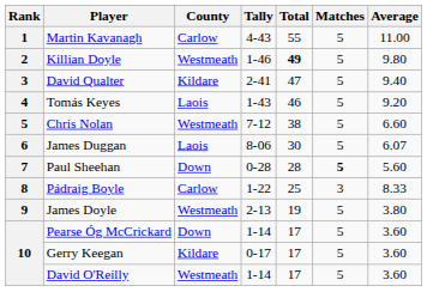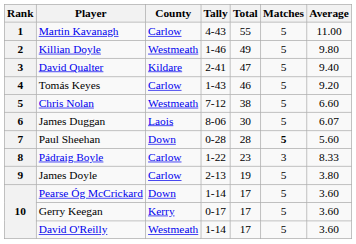 <table class="sortable wikitable">
 <tr>
 <th>Rank</th>
 <th>Player</th>
 <th>County</th>
 <th>Tally</th>
 <th>Total</th>
 <th>Matches</th>
 <th>Average</th>
 </tr>
 <tr>
 <th rowspan="1" align="center">1</th>
 <td><a href='#'>Martin Kavanagh</a></td>
 <td> <a href='#'>Carlow</a></td>
 <td align="center">4-43</td>
 <td align="center">55</td>
 <td align="center">5</td>
 <td align="center">11.00</td>
 </tr>
 <tr>
 <th align="center">2</th>
 <td><a href='#'>Killian Doyle</a></td>
 <td> <a href='#'>Westmeath</a></td>
 <td align="center">1-46</td>
-<td align="center"><strong>49</strong></td>
+<td align="center">49</td>
 <td align="center">5</td>
 <td align="center">9.80</td>
 </tr>
 <tr>
 <th>3</th>
 <td><a href='#'>David Qualter</a></td>
 <td> <a href='#'>Kildare</a></td>
 <td align="center">2-41</td>
 <td align="center">47</td>
 <td align="center">5</td>
 <td align="center">9.40</td>
 </tr>
 <tr>
 <th>4</th>
 <td>Tomás Keyes</td>
-<td> <a href='#'>Laois</a></td>
+<td> <a href='#'>Carlow</a></td>
 <td align="center">1-43</td>
 <td align="center">46</td>
 <td align="center">5</td>
 <td align="center">9.20</td>
 </tr>
 <tr>
 <th>5</th>
 <td><a href='#'>Chris Nolan</a></td>
 <td> <a href='#'>Westmeath</a></td>
 <td align="center">7-12</td>
 <td align="center">38</td>
 <td align="center">5</td>
 <td align="center">6.60</td>
 </tr>
 <tr>
 <th rowspan="1" align="center">6</th>
 <td>James Duggan</td>
 <td> <a href='#'>Laois</a></td>
 <td align="center">8-06</td>
 <td align="center">30</td>
 <td align="center">5</td>
 <td align="center">6.07</td>
 </tr>
 <tr>
 <th align="center">7</th>
 <td>Paul Sheehan</td>
 <td> <a href='#'>Down</a></td>
 <td align="center">0-28</td>
 <td align="center">28</td>
 <td align="center"><strong>5</strong></td>
 <td align="center">5.60</td>
 </tr>
 <tr>
 <th>8</th>
 <td><a href='#'>Pádraig Boyle</a></td>
 <td> <a href='#'>Carlow</a></td>
 <td align="center">1-22</td>
-<td align="center">25</td>
+<td align="center">23</td>
 <td align="center">3</td>
 <td align="center">8.33</td>
 </tr>
 <tr>
 <th>9</th>
 <td>James Doyle</td>
-<td> <a href='#'>Westmeath</a></td>
+<td> <a href='#'>Carlow</a></td>
 <td align="center">2-13</td>
 <td align="center">19</td>
 <td align="center">5</td>
 <td align="center">3.80</td>
 </tr>
 <tr>
 <th rowspan="3">10</th>
 <td><a href='#'>Pearse Óg McCrickard</a></td>
 <td> <a href='#'>Down</a></td>
 <td align="center">1-14</td>
 <td align="center">17</td>
 <td align="center">5</td>
 <td align="center">3.60</td>
 </tr>
 <tr>
 <td>Gerry Keegan</td>
-<td> <a href='#'>Kildare</a></td>
+<td> <a href='#'>Kerry</a></td>
 <td align="center">0-17</td>
 <td align="center">17</td>
 <td align="center">5</td>
 <td align="center">3.60</td>
 </tr>
 <tr>
 <td><a href='#'>David O'Reilly</a></td>
 <td> <a href='#'>Westmeath</a></td>
 <td align="center">1-14</td>
 <td align="center">17</td>
 <td align="center">5</td>
 <td align="center">3.60</td>
 </tr>
 </table>
